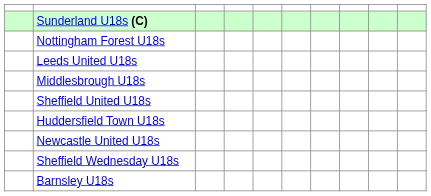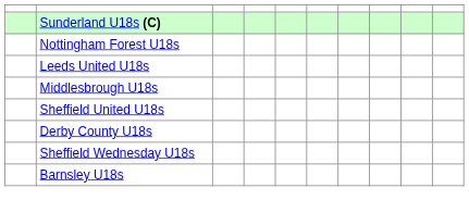 <table class="toccolours" border="1" cellpadding="4" cellspacing="0" style="border-collapse: collapse; margin:0;">
 <tr>
 <th width=30></th>
 <th width=210></th>
 <th width=30></th>
 <th width=30></th>
 <th width=30></th>
 <th width=30></th>
 <th width=30></th>
 <th width=30></th>
 <th width=30></th>
 <th width=30></th>
 </tr>
 <tr bgcolor=#ccffcc>
 <td></td>
 <td><a href='#'>Sunderland U18s</a> <strong>(C)</strong></td>
 <td></td>
 <td></td>
 <td></td>
 <td></td>
 <td></td>
 <td></td>
 <td></td>
 <td></td>
 </tr>
 <tr>
 <td></td>
 <td><a href='#'>Nottingham Forest U18s</a></td>
 <td></td>
 <td></td>
 <td></td>
 <td></td>
 <td></td>
 <td></td>
 <td></td>
 <td></td>
 </tr>
 <tr>
 <td></td>
 <td><a href='#'>Leeds United U18s</a></td>
 <td></td>
 <td></td>
 <td></td>
 <td></td>
 <td></td>
 <td></td>
 <td></td>
 <td></td>
 </tr>
 <tr>
 <td></td>
 <td><a href='#'>Middlesbrough U18s</a></td>
 <td></td>
 <td></td>
 <td></td>
 <td></td>
 <td></td>
 <td></td>
 <td></td>
 <td></td>
 </tr>
 <tr>
 <td></td>
 <td><a href='#'>Sheffield United U18s</a></td>
 <td></td>
 <td></td>
 <td></td>
 <td></td>
 <td></td>
 <td></td>
 <td></td>
 <td></td>
 </tr>
 <tr>
 <td></td>
-<td><a href='#'>Huddersfield Town U18s</a></td>
-<td></td>
-<td></td>
-<td></td>
-<td></td>
-<td></td>
-<td></td>
-<td></td>
-<td></td>
-</tr>
-<tr>
-<td></td>
-<td><a href='#'>Newcastle United U18s</a></td>
+<td><a href='#'>Derby County U18s</a></td>
 <td></td>
 <td></td>
 <td></td>
 <td></td>
 <td></td>
 <td></td>
 <td></td>
 <td></td>
 </tr>
 <tr>
 <td></td>
 <td><a href='#'>Sheffield Wednesday U18s</a></td>
 <td></td>
 <td></td>
 <td></td>
 <td></td>
 <td></td>
 <td></td>
 <td></td>
 <td></td>
 </tr>
 <tr>
 <td></td>
 <td><a href='#'>Barnsley U18s</a></td>
 <td></td>
 <td></td>
 <td></td>
 <td></td>
 <td></td>
 <td></td>
 <td></td>
 <td></td>
 </tr>
 </table>
